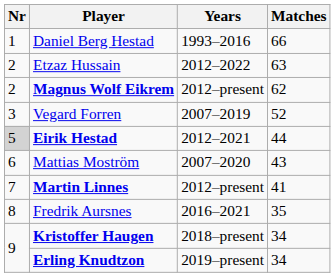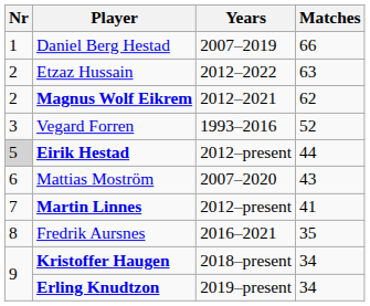 <table class=wikitable>
 <tr>
 <th>Nr</th>
 <th>Player</th>
 <th>Years</th>
 <th>Matches</th>
 </tr>
 <tr>
 <td>1</td>
 <td><a href='#'>Daniel Berg Hestad</a></td>
-<td>1993–2016</td>
+<td>2007–2019</td>
 <td>66</td>
 </tr>
 <tr>
 <td>2</td>
 <td><a href='#'>Etzaz Hussain</a></td>
 <td>2012–2022</td>
 <td>63</td>
 </tr>
 <tr>
 <td>2</td>
 <td><strong><a href='#'>Magnus Wolf Eikrem</a></strong></td>
-<td>2012–present</td>
+<td>2012–2021</td>
 <td>62</td>
 </tr>
 <tr>
 <td>3</td>
 <td><a href='#'>Vegard Forren</a></td>
-<td>2007–2019</td>
+<td>1993–2016</td>
 <td>52</td>
 </tr>
 <tr>
 <td style="background: lightgrey;">5</td>
 <td><strong><a href='#'>Eirik Hestad</a></strong></td>
-<td>2012–2021</td>
+<td>2012–present</td>
 <td>44</td>
 </tr>
 <tr>
 <td>6</td>
 <td><a href='#'>Mattias Moström</a></td>
 <td>2007–2020</td>
 <td>43</td>
 </tr>
 <tr>
 <td>7</td>
 <td><strong><a href='#'>Martin Linnes</a></strong></td>
 <td>2012–present</td>
 <td>41</td>
 </tr>
 <tr>
 <td>8</td>
 <td><a href='#'>Fredrik Aursnes</a></td>
 <td>2016–2021</td>
 <td>35</td>
 </tr>
 <tr>
 <td rowspan=2>9</td>
 <td><strong><a href='#'>Kristoffer Haugen</a></strong></td>
 <td>2018–present</td>
 <td>34</td>
 </tr>
 <tr>
 <td><strong><a href='#'>Erling Knudtzon</a></strong></td>
 <td>2019–present</td>
 <td>34</td>
 </tr>
 </table>
